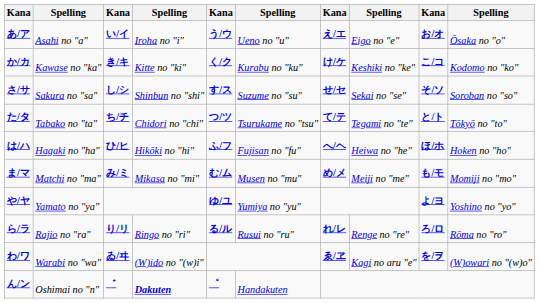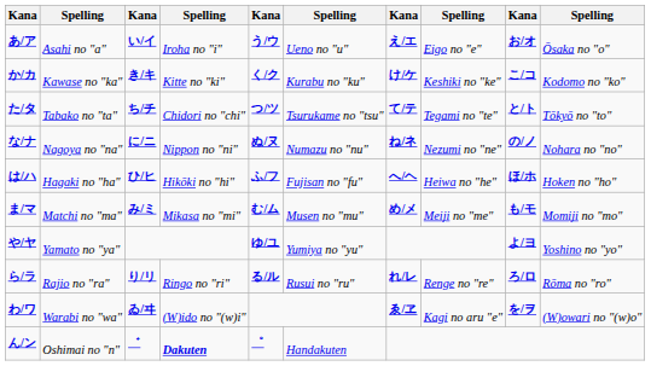 <table class="wikitable" border="1">
 <tr>
 <th>Kana</th>
 <th>Spelling</th>
 <th>Kana</th>
 <th>Spelling</th>
 <th>Kana</th>
 <th>Spelling</th>
 <th>Kana</th>
 <th>Spelling</th>
 <th>Kana</th>
 <th>Spelling</th>
 </tr>
 <tr>
 <td><strong><a href='#'>あ/ア</a></strong></td>
 <td><br><em><a href='#'>Asahi</a> no "a"</em></td>
 <td><strong><a href='#'>い/イ</a></strong></td>
 <td><br><em><a href='#'>Iroha</a> no "i"</em></td>
 <td><strong><a href='#'>う/ウ</a></strong></td>
 <td><br><em><a href='#'>Ueno</a> no "u"</em></td>
 <td><strong><a href='#'>え/エ</a></strong></td>
 <td><br><em><a href='#'>Eigo</a> no "e"</em></td>
 <td><strong><a href='#'>お/オ</a></strong></td>
 <td><br><em><a href='#'>Ōsaka</a> no "o"</em></td>
 </tr>
 <tr>
 <td><strong><a href='#'>か/カ</a></strong></td>
 <td><br><em><a href='#'>Kawase</a> no "ka"</em></td>
 <td><strong><a href='#'>き/キ</a></strong></td>
 <td><br><em><a href='#'>Kitte</a> no "ki"</em></td>
 <td><strong><a href='#'>く/ク</a></strong></td>
 <td><br><em><a href='#'>Kurabu</a> no "ku"</em></td>
 <td><strong><a href='#'>け/ケ</a></strong></td>
 <td><br><em><a href='#'>Keshiki</a> no "ke"</em></td>
 <td><strong><a href='#'>こ/コ</a></strong></td>
 <td><br><em><a href='#'>Kodomo</a> no "ko"</em></td>
 </tr>
 <tr>
-<td><strong><a href='#'>さ/サ</a></strong></td>
-<td><br><em><a href='#'>Sakura</a> no "sa"</em></td>
-<td><strong><a href='#'>し/シ</a></strong></td>
-<td><br><em><a href='#'>Shinbun</a> no "shi"</em></td>
-<td><strong><a href='#'>す/ス</a></strong></td>
-<td><br><em><a href='#'>Suzume</a> no "su"</em></td>
-<td><strong><a href='#'>せ/セ</a></strong></td>
-<td><br><em><a href='#'>Sekai</a> no "se"</em></td>
-<td><strong><a href='#'>そ/ソ</a></strong></td>
-<td><br><em><a href='#'>Soroban</a> no "so"</em></td>
-</tr>
-<tr>
 <td><strong><a href='#'>た/タ</a></strong></td>
 <td><br><em><a href='#'>Tabako</a> no "ta"</em></td>
 <td><strong><a href='#'>ち/チ</a></strong></td>
 <td><br><em><a href='#'>Chidori</a> no "chi"</em></td>
 <td><strong><a href='#'>つ/ツ</a></strong></td>
 <td><br><em><a href='#'>Tsuru</a><a href='#'>kame</a> no "tsu"</em></td>
 <td><strong><a href='#'>て/テ</a></strong></td>
 <td><br><em><a href='#'>Tegami</a> no "te"</em></td>
 <td><strong><a href='#'>と/ト</a></strong></td>
 <td><br><em><a href='#'>Tōkyō</a> no "to"</em></td>
+</tr>
+<tr>
+<td><strong><a href='#'>な/ナ</a></strong></td>
+<td><br><em><a href='#'>Nagoya</a> no "na"</em></td>
+<td><strong><a href='#'>に/ニ</a></strong></td>
+<td><br><em><a href='#'>Nippon</a> no "ni"</em></td>
+<td><strong><a href='#'>ぬ/ヌ</a></strong></td>
+<td><br><em><a href='#'>Numazu</a> no "nu"</em></td>
+<td><strong><a href='#'>ね/ネ</a></strong></td>
+<td><br><em><a href='#'>Nezumi</a> no "ne"</em></td>
+<td><strong><a href='#'>の/ノ</a></strong></td>
+<td><br><em><a href='#'>Nohara</a> no "no"</em></td>
 </tr>
 <tr>
 <td><strong><a href='#'>は/ハ</a></strong></td>
 <td><br><em><a href='#'>Hagaki</a> no "ha"</em></td>
 <td><strong><a href='#'>ひ/ヒ</a></strong></td>
 <td><br><em><a href='#'>Hikōki</a> no "hi"</em></td>
 <td><strong><a href='#'>ふ/フ</a></strong></td>
 <td><br><em><a href='#'>Fujisan</a> no "fu"</em></td>
 <td><strong><a href='#'>へ/ヘ</a></strong></td>
 <td><br><em><a href='#'>Heiwa</a> no "he"</em></td>
 <td><strong><a href='#'>ほ/ホ</a></strong></td>
 <td><br><em><a href='#'>Hoken</a> no "ho"</em></td>
 </tr>
 <tr>
 <td><strong><a href='#'>ま/マ</a></strong></td>
 <td><br><em><a href='#'>Matchi</a> no "ma"</em></td>
 <td><strong><a href='#'>み/ミ</a></strong></td>
 <td><br><em><a href='#'>Mikasa</a> no "mi"</em></td>
 <td><strong><a href='#'>む/ム</a></strong></td>
 <td><br><em><a href='#'>Musen</a> no "mu"</em></td>
 <td><strong><a href='#'>め/メ</a></strong></td>
 <td><br><em><a href='#'>Meiji</a> no "me"</em></td>
 <td><strong><a href='#'>も/モ</a></strong></td>
 <td><br><em><a href='#'>Momiji</a> no "mo"</em></td>
 </tr>
 <tr>
 <td><strong><a href='#'>や/ヤ</a></strong></td>
 <td><br><em><a href='#'>Yamato</a> no "ya"</em></td>
 <td colspan="2"></td>
 <td><strong><a href='#'>ゆ/ユ</a></strong></td>
 <td><br><em><a href='#'>Yumiya</a> no "yu"</em></td>
 <td colspan="2"></td>
 <td><strong><a href='#'>よ/ヨ</a></strong></td>
 <td><br><em><a href='#'>Yoshino</a> no "yo"</em></td>
 </tr>
 <tr>
 <td><strong><a href='#'>ら/ラ</a></strong></td>
 <td><br><em><a href='#'>Rajio</a> no "ra"</em></td>
 <td><strong><a href='#'>り/リ</a></strong></td>
 <td><br><em><a href='#'>Ringo</a> no "ri"</em></td>
 <td><strong><a href='#'>る/ル</a></strong></td>
 <td><br><em><a href='#'>Rusui</a> no "ru"</em></td>
 <td><strong><a href='#'>れ/レ</a></strong></td>
 <td><br><em><a href='#'>Renge</a> no "re"</em></td>
 <td><strong><a href='#'>ろ/ロ</a></strong></td>
 <td><br><em><a href='#'>Rōma</a> no "ro"</em></td>
 </tr>
 <tr>
 <td><strong><a href='#'>わ/ワ</a></strong></td>
 <td><br><em><a href='#'>Warabi</a> no "wa"</em></td>
 <td><strong><a href='#'>ゐ/ヰ</a></strong></td>
 <td><br><em><a href='#'>(W)ido</a> no "(w)i"</em></td>
 <td colspan="2"></td>
 <td><strong><a href='#'>ゑ/ヱ</a></strong></td>
 <td><br><em><a href='#'>Kagi</a> no aru "e"</em></td>
 <td><strong><a href='#'>を/ヲ</a></strong></td>
 <td><br><em><a href='#'>(W)owari</a> no "(w)o"</em></td>
 </tr>
 <tr>
 <td><strong><a href='#'>ん/ン</a></strong></td>
 <td><br><em>Oshimai no "n"</em></td>
 <td><strong><a href='#'>゛</a></strong></td>
 <td><strong><br><em><a href='#'>Dakuten</a></em></strong></td>
 <td><strong><a href='#'>゜</a></strong></td>
 <td><br><em><a href='#'>Handakuten</a></em></td>
 <td colspan="4"></td>
 </tr>
 </table>
